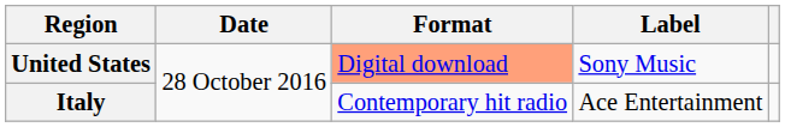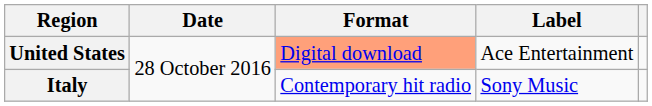 <table class="wikitable plainrowheaders">
 <tr>
 <th scope="col">Region</th>
 <th scope="col">Date</th>
 <th scope="col">Format</th>
 <th scope="col">Label</th>
 <th scope="col"></th>
 </tr>
 <tr>
 <th scope="row">United States</th>
 <td rowspan="2">28 October 2016</td>
 <td style="background: lightsalmon;"><a href='#'>Digital download</a></td>
-<td><a href='#'>Sony Music</a></td>
+<td>Ace Entertainment</td>
 <td></td>
 </tr>
 <tr>
 <th scope="row">Italy</th>
 <td rowspan="2"><a href='#'>Contemporary hit radio</a></td>
-<td>Ace Entertainment</td>
+<td><a href='#'>Sony Music</a></td>
 <td></td>
 </tr>
 </table>
